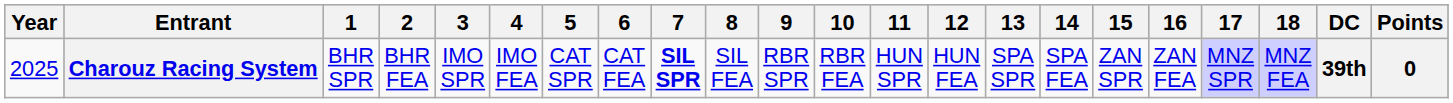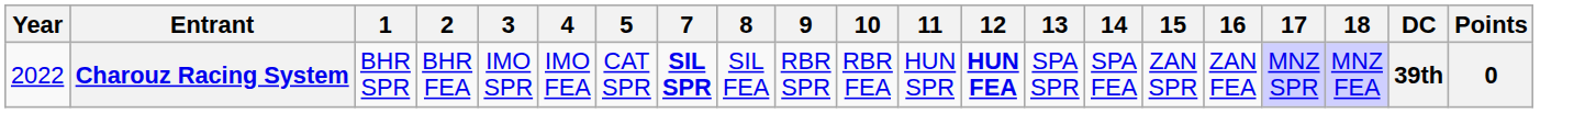 <table class="wikitable" style="text-align:center; font-size:85%">
 <tr>
 <th>Year</th>
 <th>Entrant</th>
 <th>1</th>
 <th>2</th>
 <th>3</th>
 <th>4</th>
 <th>5</th>
-<th>6</th>
 <th>7</th>
 <th>8</th>
 <th>9</th>
 <th>10</th>
 <th>11</th>
 <th>12</th>
 <th>13</th>
 <th>14</th>
 <th>15</th>
 <th>16</th>
 <th>17</th>
 <th>18</th>
 <th>DC</th>
 <th>Points</th>
 </tr>
 <tr>
-<td><a href='#'>2025</a></td>
+<td><a href='#'>2022</a></td>
 <th nowrap><a href='#'>Charouz Racing System</a></th>
 <td style="background:#;"><a href='#'>BHR<br>SPR</a></td>
 <td style="background:#;"><a href='#'>BHR<br>FEA</a></td>
 <td style="background:#;"><a href='#'>IMO<br>SPR</a></td>
 <td style="background:#;"><a href='#'>IMO<br>FEA</a></td>
 <td style="background:#;"><a href='#'>CAT<br>SPR</a></td>
-<td style="background:#;"><a href='#'>CAT<br>FEA</a></td>
 <td style="background:#;"><strong><a href='#'>SIL<br>SPR</a></strong></td>
 <td style="background:#;"><a href='#'>SIL<br>FEA</a></td>
 <td style="background:#;"><a href='#'>RBR<br>SPR</a></td>
 <td style="background:#;"><a href='#'>RBR<br>FEA</a></td>
 <td style="background:#;"><a href='#'>HUN<br>SPR</a></td>
-<td style="background:#;"><a href='#'>HUN<br>FEA</a></td>
+<td style="background:#;"><strong><a href='#'>HUN<br>FEA</a></strong></td>
 <td style="background:#;"><a href='#'>SPA<br>SPR</a><br></td>
 <td style="background:#;"><a href='#'>SPA<br>FEA</a><br></td>
 <td style="background:#;"><a href='#'>ZAN<br>SPR</a></td>
 <td style="background:#;"><a href='#'>ZAN<br>FEA</a></td>
 <td style="background:#CFCFFF;"><a href='#'>MNZ<br>SPR</a><br></td>
 <td style="background:#CFCFFF;"><a href='#'>MNZ<br>FEA</a><br></td>
 <th>39th</th>
 <th>0</th>
 </tr>
 </table>
